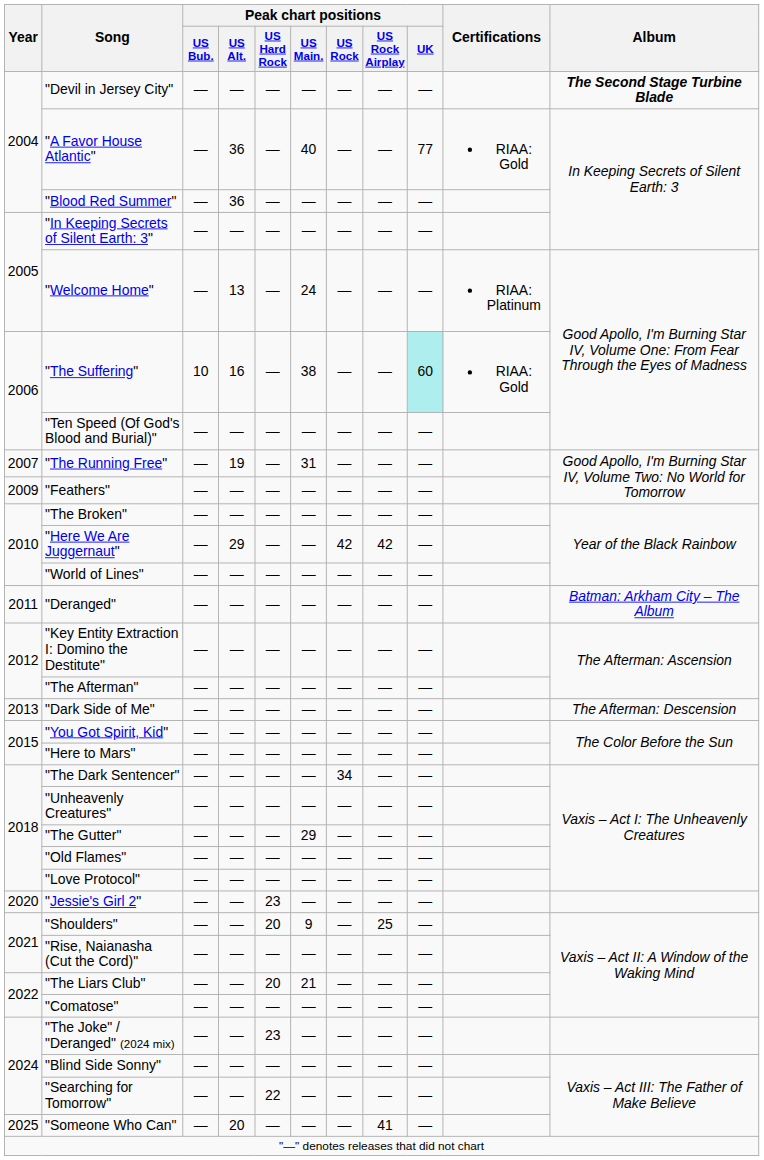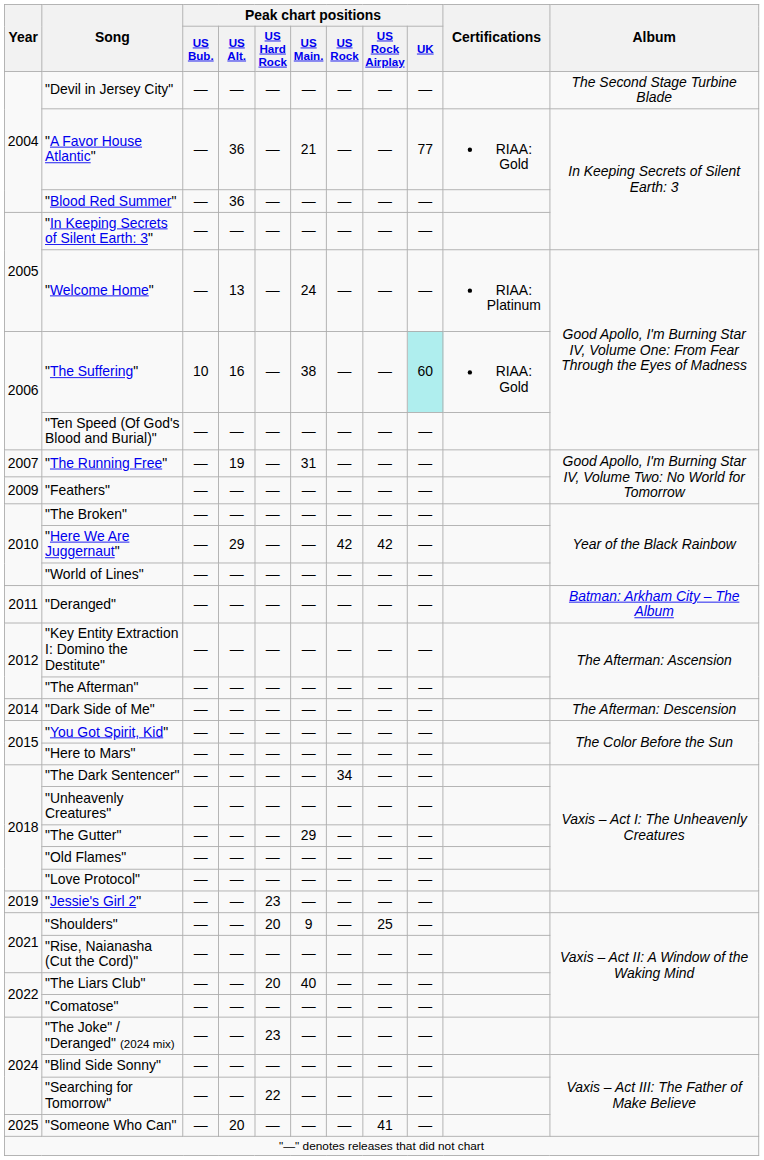 <table class="wikitable" style="text-align:center;">
 <tr>
 <th rowspan="2">Year</th>
 <th rowspan="2">Song</th>
 <th colspan="7">Peak chart positions</th>
 <th rowspan="2">Certifications</th>
 <th rowspan="2">Album</th>
 </tr>
 <tr style="font-size:smaller;">
 <th width="35"><a href='#'>US<br>Bub.</a><br></th>
 <th width="35"><a href='#'>US<br>Alt.</a><br></th>
 <th width="35"><a href='#'>US<br>Hard<br>Rock</a></th>
 <th width="35"><a href='#'>US<br>Main.</a><br></th>
 <th width="35"><a href='#'>US<br>Rock</a><br></th>
 <th width="35"><a href='#'>US<br>Rock Airplay</a><br></th>
 <th width="35"><a href='#'>UK</a><br></th>
 </tr>
 <tr>
 <td rowspan="3">2004</td>
 <td align="left">"Devil in Jersey City"</td>
 <td>—</td>
 <td>—</td>
 <td>—</td>
 <td>—</td>
 <td>—</td>
 <td>—</td>
 <td>—</td>
 <td></td>
-<td><strong><em>The Second Stage Turbine Blade</em></strong></td>
+<td><em>The Second Stage Turbine Blade</em></td>
 </tr>
 <tr>
 <td align="left">"<a href='#'>A Favor House Atlantic</a>"</td>
 <td>—</td>
 <td>36</td>
 <td>—</td>
-<td>40</td>
+<td>21</td>
 <td>—</td>
 <td>—</td>
 <td>77</td>
 <td><br><ul><li>RIAA: Gold</li></ul></td>
 <td rowspan="3"><em>In Keeping Secrets of Silent Earth: 3</em></td>
 </tr>
 <tr>
 <td align="left">"<a href='#'>Blood Red Summer</a>"</td>
 <td>—</td>
 <td>36</td>
 <td>—</td>
 <td>—</td>
 <td>—</td>
 <td>—</td>
 <td>—</td>
 <td></td>
 </tr>
 <tr>
 <td rowspan="2">2005</td>
 <td align="left">"<a href='#'>In Keeping Secrets of Silent Earth: 3</a>"</td>
 <td>—</td>
 <td>—</td>
 <td>—</td>
 <td>—</td>
 <td>—</td>
 <td>—</td>
 <td>—</td>
 <td></td>
 </tr>
 <tr>
 <td align="left">"<a href='#'>Welcome Home</a>"</td>
 <td>—</td>
 <td>13</td>
 <td>—</td>
 <td>24</td>
 <td>—</td>
 <td>—</td>
 <td>—</td>
 <td><br><ul><li>RIAA: Platinum</li></ul></td>
 <td rowspan="3"><em>Good Apollo, I'm Burning Star IV, Volume One: From Fear Through the Eyes of Madness</em></td>
 </tr>
 <tr>
 <td rowspan="2">2006</td>
 <td align="left">"<a href='#'>The Suffering</a>"</td>
 <td>10</td>
 <td>16</td>
 <td>—</td>
 <td>38</td>
 <td>—</td>
 <td>—</td>
 <td style="background: paleturquoise;">60</td>
 <td><br><ul><li>RIAA: Gold</li></ul></td>
 </tr>
 <tr>
 <td align="left">"Ten Speed (Of God's Blood and Burial)"</td>
 <td>—</td>
 <td>—</td>
 <td>—</td>
 <td>—</td>
 <td>—</td>
 <td>—</td>
 <td>—</td>
 <td></td>
 </tr>
 <tr>
 <td>2007</td>
 <td align="left">"<a href='#'>The Running Free</a>"</td>
 <td>—</td>
 <td>19</td>
 <td>—</td>
 <td>31</td>
 <td>—</td>
 <td>—</td>
 <td>—</td>
 <td></td>
 <td rowspan="2"><em>Good Apollo, I'm Burning Star IV, Volume Two: No World for Tomorrow</em></td>
 </tr>
 <tr>
 <td>2009</td>
 <td align="left">"Feathers"</td>
 <td>—</td>
 <td>—</td>
 <td>—</td>
 <td>—</td>
 <td>—</td>
 <td>—</td>
 <td>—</td>
 <td></td>
 </tr>
 <tr>
 <td rowspan="3">2010</td>
 <td align="left">"The Broken"</td>
 <td>—</td>
 <td>—</td>
 <td>—</td>
 <td>—</td>
 <td>—</td>
 <td>—</td>
 <td>—</td>
 <td></td>
 <td rowspan="3"><em>Year of the Black Rainbow</em></td>
 </tr>
 <tr>
 <td align="left">"<a href='#'>Here We Are Juggernaut</a>"</td>
 <td>—</td>
 <td>29</td>
 <td>—</td>
 <td>—</td>
 <td>42</td>
 <td>42</td>
 <td>—</td>
 <td></td>
 </tr>
 <tr>
 <td align="left">"World of Lines"</td>
 <td>—</td>
 <td>—</td>
 <td>—</td>
 <td>—</td>
 <td>—</td>
 <td>—</td>
 <td>—</td>
 <td></td>
 </tr>
 <tr>
 <td>2011</td>
 <td align="left">"Deranged"</td>
 <td>—</td>
 <td>—</td>
 <td>—</td>
 <td>—</td>
 <td>—</td>
 <td>—</td>
 <td>—</td>
 <td></td>
 <td><em><a href='#'>Batman: Arkham City – The Album</a></em></td>
 </tr>
 <tr>
 <td rowspan="2">2012</td>
 <td align="left">"Key Entity Extraction I: Domino the Destitute"</td>
 <td>—</td>
 <td>—</td>
 <td>—</td>
 <td>—</td>
 <td>—</td>
 <td>—</td>
 <td>—</td>
 <td></td>
 <td rowspan="2"><em>The Afterman: Ascension</em></td>
 </tr>
 <tr>
 <td align="left">"The Afterman"</td>
 <td>—</td>
 <td>—</td>
 <td>—</td>
 <td>—</td>
 <td>—</td>
 <td>—</td>
 <td>—</td>
 <td></td>
 </tr>
 <tr>
-<td>2013</td>
+<td>2014</td>
 <td align="left">"Dark Side of Me"</td>
 <td>—</td>
 <td>—</td>
 <td>—</td>
 <td>—</td>
 <td>—</td>
 <td>—</td>
 <td>—</td>
 <td></td>
 <td><em>The Afterman: Descension</em></td>
 </tr>
 <tr>
 <td rowspan="2">2015</td>
 <td align="left">"<a href='#'>You Got Spirit, Kid</a>"</td>
 <td>—</td>
 <td>—</td>
 <td>—</td>
 <td>—</td>
 <td>—</td>
 <td>—</td>
 <td>—</td>
 <td></td>
 <td rowspan="2"><em>The Color Before the Sun</em></td>
 </tr>
 <tr>
 <td align="left">"Here to Mars"</td>
 <td>—</td>
 <td>—</td>
 <td>—</td>
 <td>—</td>
 <td>—</td>
 <td>—</td>
 <td>—</td>
 <td></td>
 </tr>
 <tr>
 <td rowspan="5">2018</td>
 <td align="left">"The Dark Sentencer"</td>
 <td>—</td>
 <td>—</td>
 <td>—</td>
 <td>—</td>
 <td>34</td>
 <td>—</td>
 <td>—</td>
 <td></td>
 <td rowspan="5"><em>Vaxis – Act I: The Unheavenly Creatures</em></td>
 </tr>
 <tr>
 <td align="left">"Unheavenly Creatures"</td>
 <td>—</td>
 <td>—</td>
 <td>—</td>
 <td>—</td>
 <td>—</td>
 <td>—</td>
 <td>—</td>
 <td></td>
 </tr>
 <tr>
 <td align="left">"The Gutter"</td>
 <td>—</td>
 <td>—</td>
 <td>—</td>
 <td>29</td>
 <td>—</td>
 <td>—</td>
 <td>—</td>
 <td></td>
 </tr>
 <tr>
 <td align="left">"Old Flames"</td>
 <td>—</td>
 <td>—</td>
 <td>—</td>
 <td>—</td>
 <td>—</td>
 <td>—</td>
 <td>—</td>
 <td></td>
 </tr>
 <tr>
 <td align="left">"Love Protocol"</td>
 <td>—</td>
 <td>—</td>
 <td>—</td>
 <td>—</td>
 <td>—</td>
 <td>—</td>
 <td>—</td>
 <td></td>
 </tr>
 <tr>
-<td>2020</td>
+<td>2019</td>
 <td align="left">"<a href='#'>Jessie's Girl 2</a>" </td>
 <td>—</td>
 <td>—</td>
 <td>23</td>
 <td>—</td>
 <td>—</td>
 <td>—</td>
 <td>—</td>
 <td></td>
 <td></td>
 </tr>
 <tr>
 <td rowspan="2">2021</td>
 <td align="left">"Shoulders"</td>
 <td>—</td>
 <td>—</td>
 <td>20</td>
 <td>9</td>
 <td>—</td>
 <td>25</td>
 <td>—</td>
 <td></td>
 <td rowspan="4"><em>Vaxis – Act II: A Window of the Waking Mind</em></td>
 </tr>
 <tr>
 <td align="left">"Rise, Naianasha (Cut the Cord)"</td>
 <td>—</td>
 <td>—</td>
 <td>—</td>
 <td>—</td>
 <td>—</td>
 <td>—</td>
 <td>—</td>
 <td></td>
 </tr>
 <tr>
 <td rowspan="2">2022</td>
 <td align="left">"The Liars Club"</td>
 <td>—</td>
 <td>—</td>
 <td>20</td>
-<td>21</td>
+<td>40</td>
 <td>—</td>
 <td>—</td>
 <td>—</td>
 <td></td>
 </tr>
 <tr>
 <td align="left">"Comatose"</td>
 <td>—</td>
 <td>—</td>
 <td>—</td>
 <td>—</td>
 <td>—</td>
 <td>—</td>
 <td>—</td>
 <td></td>
 </tr>
 <tr>
 <td rowspan="3">2024</td>
 <td align="left">"The Joke" / "Deranged" <small>(2024 mix)</small></td>
 <td>—</td>
 <td>—</td>
 <td>23</td>
 <td>—</td>
 <td>—</td>
 <td>—</td>
 <td>—</td>
 <td></td>
 <td></td>
 </tr>
 <tr>
 <td align="left">"Blind Side Sonny"</td>
 <td>—</td>
 <td>—</td>
 <td>—</td>
 <td>—</td>
 <td>—</td>
 <td>—</td>
 <td>—</td>
 <td></td>
 <td rowspan="3"><em>Vaxis – Act III: The Father of Make Believe</em></td>
 </tr>
 <tr>
 <td align="left">"Searching for Tomorrow"</td>
 <td>—</td>
 <td>—</td>
 <td>22</td>
 <td>—</td>
 <td>—</td>
 <td>—</td>
 <td>—</td>
 <td></td>
 </tr>
 <tr>
 <td>2025</td>
 <td align="left">"Someone Who Can"</td>
 <td>—</td>
 <td>20</td>
 <td>—</td>
 <td>—</td>
 <td>—</td>
 <td>41</td>
 <td>—</td>
 <td></td>
 </tr>
 <tr>
 <td colspan="14" style="font-size:85%">"—" denotes releases that did not chart</td>
 </tr>
 </table>
